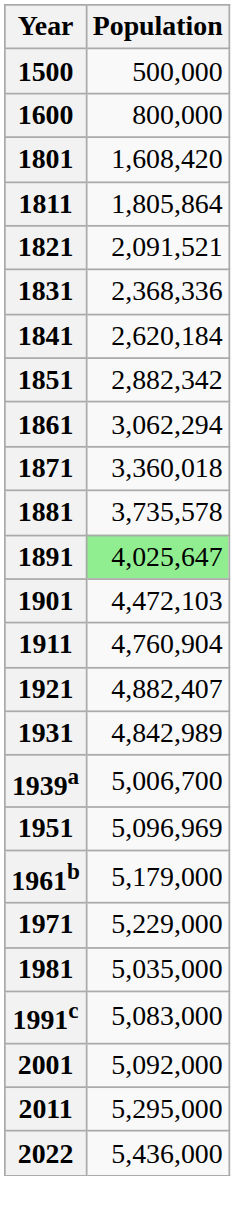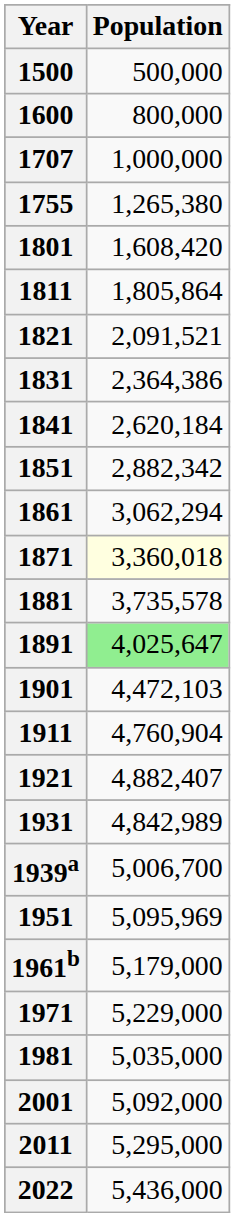 <table class="wikitable sortable mw-collapsible mw-collapsed">
 <tr>
 <th>Year</th>
 <th>Population</th>
 </tr>
 <tr>
 <th>1500</th>
 <td style="text-align:right;">500,000</td>
 </tr>
 <tr>
 <th>1600</th>
 <td style="text-align:right;">800,000</td>
+</tr>
+<tr>
+<th>1707</th>
+<td style="text-align:right;">1,000,000</td>
+</tr>
+<tr>
+<th>1755</th>
+<td style="text-align:right;">1,265,380</td>
 </tr>
 <tr>
 <th>1801</th>
 <td style="text-align:right;">1,608,420</td>
 </tr>
 <tr>
 <th>1811</th>
 <td style="text-align:right;">1,805,864</td>
 </tr>
 <tr>
 <th>1821</th>
 <td style="text-align:right;">2,091,521</td>
 </tr>
 <tr>
 <th>1831</th>
-<td style="text-align:right;">2,368,336</td>
+<td style="text-align:right;">2,364,386</td>
 </tr>
 <tr>
 <th>1841</th>
 <td style="text-align:right;">2,620,184</td>
 </tr>
 <tr>
 <th>1851</th>
 <td style="text-align:right;">2,882,342</td>
 </tr>
 <tr>
 <th>1861</th>
 <td style="text-align:right;">3,062,294</td>
 </tr>
 <tr>
 <th>1871</th>
-<td style="text-align:right;">3,360,018</td>
+<td style="background: lightyellow; text-align:right;">3,360,018</td>
 </tr>
 <tr>
 <th>1881</th>
 <td style="text-align:right;">3,735,578</td>
 </tr>
 <tr>
 <th>1891</th>
 <td style="background: lightgreen; text-align:right;">4,025,647</td>
 </tr>
 <tr>
 <th>1901</th>
 <td style="text-align:right;">4,472,103</td>
 </tr>
 <tr>
 <th>1911</th>
 <td style="text-align:right;">4,760,904</td>
 </tr>
 <tr>
 <th>1921</th>
 <td style="text-align:right;">4,882,407</td>
 </tr>
 <tr>
 <th>1931</th>
 <td style="text-align:right;">4,842,989</td>
 </tr>
 <tr>
 <th>1939<sup>a</sup></th>
 <td style="text-align:right;">5,006,700</td>
 </tr>
 <tr>
 <th>1951</th>
-<td style="text-align:right;">5,096,969</td>
+<td style="text-align:right;">5,095,969</td>
 </tr>
 <tr>
 <th>1961<sup>b</sup></th>
 <td style="text-align:right;">5,179,000</td>
 </tr>
 <tr>
 <th>1971</th>
 <td style="text-align:right;">5,229,000</td>
 </tr>
 <tr>
 <th>1981</th>
 <td style="text-align:right;">5,035,000</td>
 </tr>
 <tr>
-<th>1991<sup>c</sup></th>
-<td style="text-align:right;">5,083,000</td>
-</tr>
-<tr>
 <th>2001</th>
 <td style="text-align:right;">5,092,000</td>
 </tr>
 <tr>
 <th>2011</th>
 <td style="text-align:right;">5,295,000</td>
 </tr>
 <tr>
 <th>2022</th>
 <td style="text-align:right;">5,436,000</td>
 </tr>
 </table>
